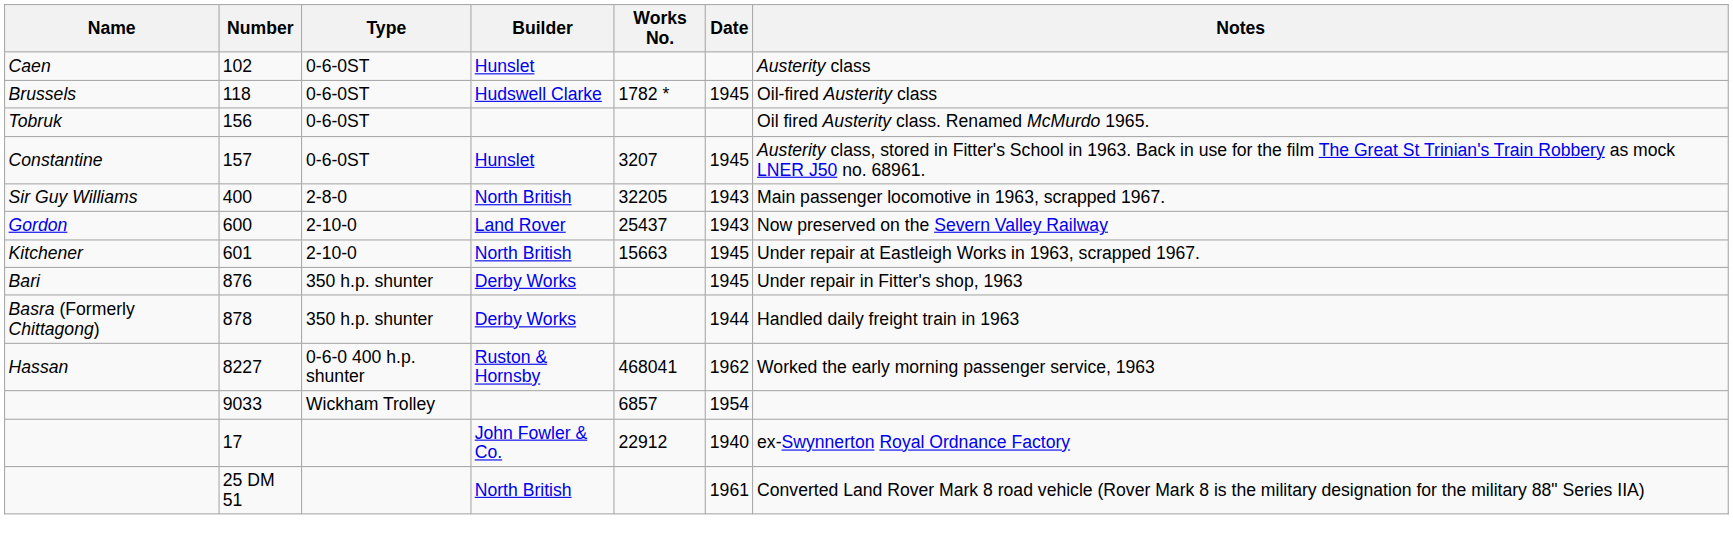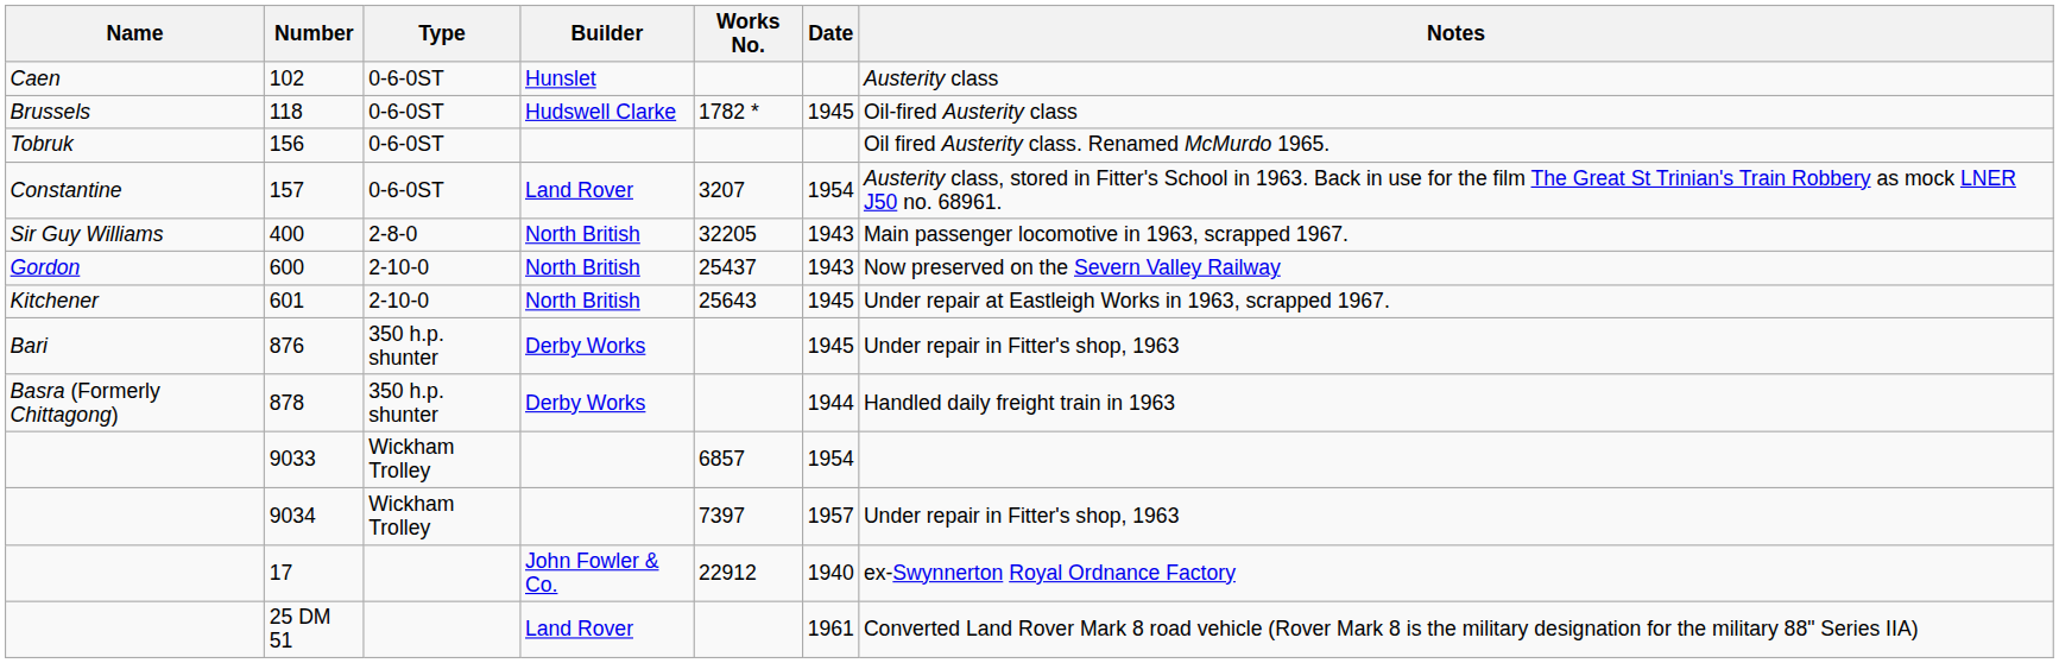 <table class="wikitable">
 <tr>
 <th>Name</th>
 <th>Number</th>
 <th>Type</th>
 <th>Builder</th>
 <th>Works No.</th>
 <th>Date</th>
 <th>Notes</th>
 </tr>
 <tr>
 <td><em>Caen</em></td>
 <td>102</td>
 <td>0-6-0ST</td>
 <td><a href='#'>Hunslet</a></td>
 <td></td>
 <td></td>
 <td><em>Austerity</em> class</td>
 </tr>
 <tr>
 <td><em>Brussels</em></td>
 <td>118</td>
 <td>0-6-0ST</td>
 <td><a href='#'>Hudswell Clarke</a></td>
 <td>1782 *</td>
 <td>1945</td>
 <td>Oil-fired <em>Austerity</em> class</td>
 </tr>
 <tr>
 <td><em>Tobruk</em></td>
 <td>156</td>
 <td>0-6-0ST</td>
 <td></td>
 <td></td>
 <td></td>
 <td>Oil fired <em>Austerity</em> class. Renamed <em>McMurdo</em> 1965.</td>
 </tr>
 <tr>
 <td><em>Constantine</em></td>
 <td>157</td>
 <td>0-6-0ST</td>
-<td><a href='#'>Hunslet</a></td>
+<td><a href='#'>Land Rover</a></td>
 <td>3207</td>
-<td>1945</td>
+<td>1954</td>
 <td><em>Austerity</em> class, stored in Fitter's School in 1963. Back in use for the film <a href='#'>The Great St Trinian's Train Robbery</a> as mock <a href='#'>LNER J50</a> no. 68961.</td>
 </tr>
 <tr>
 <td><em>Sir Guy Williams</em></td>
 <td>400</td>
 <td>2-8-0</td>
 <td><a href='#'>North British</a></td>
 <td>32205</td>
 <td>1943</td>
 <td>Main passenger locomotive in 1963, scrapped 1967.</td>
 </tr>
 <tr>
 <td><a href='#'><em>Gordon</em></a></td>
 <td>600</td>
 <td>2-10-0</td>
-<td><a href='#'>Land Rover</a></td>
+<td><a href='#'>North British</a></td>
 <td>25437</td>
 <td>1943</td>
 <td>Now preserved on the <a href='#'>Severn Valley Railway</a></td>
 </tr>
 <tr>
 <td><em>Kitchener</em></td>
 <td>601</td>
 <td>2-10-0</td>
 <td><a href='#'>North British</a></td>
-<td>15663</td>
+<td>25643</td>
 <td>1945</td>
 <td>Under repair at Eastleigh Works in 1963, scrapped 1967.</td>
 </tr>
 <tr>
 <td><em>Bari</em></td>
 <td>876</td>
 <td>350 h.p. shunter</td>
 <td><a href='#'>Derby Works</a></td>
 <td></td>
 <td>1945</td>
 <td>Under repair in Fitter's shop, 1963</td>
 </tr>
 <tr>
 <td><em>Basra</em> (Formerly <em>Chittagong</em>)</td>
 <td>878</td>
 <td>350 h.p. shunter</td>
 <td><a href='#'>Derby Works</a></td>
 <td></td>
 <td>1944</td>
 <td>Handled daily freight train in 1963</td>
 </tr>
 <tr>
-<td><em>Hassan</em></td>
-<td>8227</td>
-<td>0-6-0 400 h.p. shunter</td>
-<td><a href='#'>Ruston & Hornsby</a></td>
-<td>468041</td>
-<td>1962</td>
-<td>Worked the early morning passenger service, 1963</td>
-</tr>
-<tr>
 <td></td>
 <td>9033</td>
 <td>Wickham Trolley</td>
 <td></td>
 <td>6857</td>
 <td>1954</td>
 <td></td>
+</tr>
+<tr>
+<td></td>
+<td>9034</td>
+<td>Wickham Trolley</td>
+<td></td>
+<td>7397</td>
+<td>1957</td>
+<td>Under repair in Fitter's shop, 1963</td>
 </tr>
 <tr>
 <td></td>
 <td>17</td>
 <td></td>
 <td><a href='#'>John Fowler & Co.</a></td>
 <td>22912</td>
 <td>1940</td>
 <td>ex-<a href='#'>Swynnerton</a> <a href='#'>Royal Ordnance Factory</a></td>
 </tr>
 <tr>
 <td></td>
 <td>25 DM 51</td>
 <td></td>
-<td><a href='#'>North British</a></td>
+<td><a href='#'>Land Rover</a></td>
 <td></td>
 <td>1961</td>
 <td>Converted Land Rover Mark 8 road vehicle (Rover Mark 8 is the military designation for the military 88" Series IIA)</td>
 </tr>
 </table>
